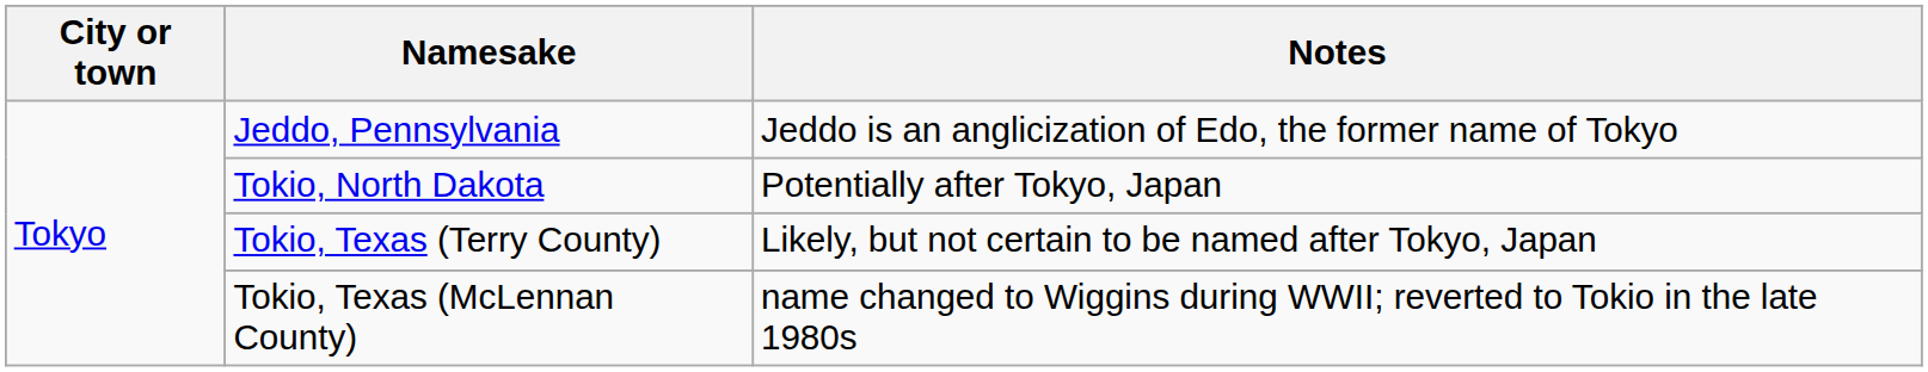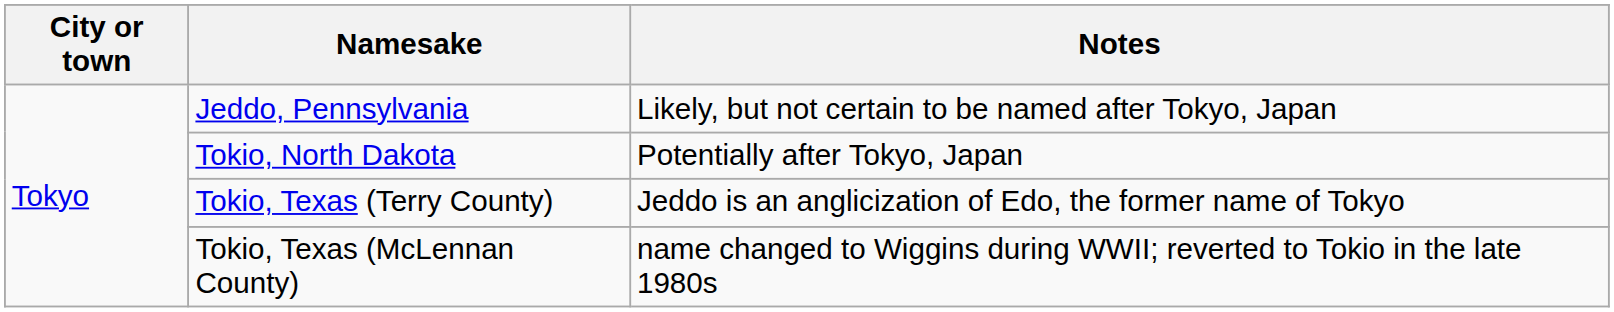 <table class="wikitable">
 <tr>
 <th>City or town</th>
 <th>Namesake</th>
 <th>Notes</th>
 </tr>
 <tr>
 <td rowspan=4><a href='#'>Tokyo</a></td>
 <td><a href='#'>Jeddo, Pennsylvania</a></td>
-<td>Jeddo is an anglicization of Edo, the former name of Tokyo</td>
+<td>Likely, but not certain to be named after Tokyo, Japan</td>
 </tr>
 <tr>
 <td><a href='#'>Tokio, North Dakota</a></td>
 <td>Potentially after Tokyo, Japan</td>
 </tr>
 <tr>
 <td><a href='#'>Tokio, Texas</a> (Terry County)</td>
-<td>Likely, but not certain to be named after Tokyo, Japan</td>
+<td>Jeddo is an anglicization of Edo, the former name of Tokyo</td>
 </tr>
 <tr>
 <td>Tokio, Texas (McLennan County)</td>
 <td>name changed to Wiggins during WWII; reverted to Tokio in the late 1980s</td>
 </tr>
 </table>
